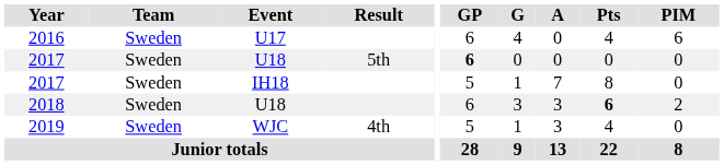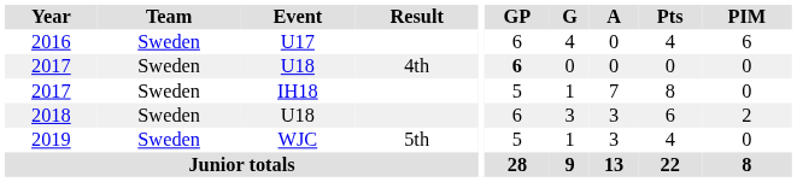 <table border="0" cellpadding="1" cellspacing="0" ID="Table3" style="text-align:center; width:40em;">
 <tr bgcolor="#e0e0e0">
 <th>Year</th>
 <th>Team</th>
 <th>Event</th>
 <th>Result</th>
 <th rowspan="100" bgcolor="#ffffff"></th>
 <th>GP</th>
 <th>G</th>
 <th>A</th>
 <th>Pts</th>
 <th>PIM</th>
 </tr>
 <tr>
 <td><a href='#'>2016</a></td>
 <td><a href='#'>Sweden</a></td>
 <td><a href='#'>U17</a></td>
 <td></td>
 <td>6</td>
 <td>4</td>
 <td>0</td>
 <td>4</td>
 <td>6</td>
 </tr>
 <tr bgcolor="#f0f0f0">
 <td><a href='#'>2017</a></td>
 <td>Sweden</td>
 <td><a href='#'>U18</a></td>
-<td>5th</td>
+<td>4th</td>
 <td><strong>6</strong></td>
 <td>0</td>
 <td>0</td>
 <td>0</td>
 <td>0</td>
 </tr>
 <tr>
 <td><a href='#'>2017</a></td>
 <td>Sweden</td>
 <td><a href='#'>IH18</a></td>
 <td></td>
 <td>5</td>
 <td>1</td>
 <td>7</td>
 <td>8</td>
 <td>0</td>
 </tr>
 <tr bgcolor="#f0f0f0">
 <td><a href='#'>2018</a></td>
 <td>Sweden</td>
 <td>U18</td>
 <td></td>
 <td>6</td>
 <td>3</td>
 <td>3</td>
-<td><strong>6</strong></td>
+<td>6</td>
 <td>2</td>
 </tr>
 <tr>
 <td><a href='#'>2019</a></td>
 <td><a href='#'>Sweden</a></td>
 <td><a href='#'>WJC</a></td>
-<td>4th</td>
+<td>5th</td>
 <td>5</td>
 <td>1</td>
 <td>3</td>
 <td>4</td>
 <td>0</td>
 </tr>
 <tr bgcolor="#e0e0e0">
 <th colspan="4">Junior totals</th>
 <th>28</th>
 <th>9</th>
 <th>13</th>
 <th>22</th>
 <th>8</th>
 </tr>
 </table>
